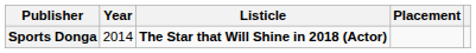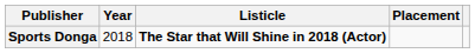 <table class="wikitable plainrowheaders sortable" style="text-align:center">
 <tr>
 <th scope="col">Publisher</th>
 <th scope="col">Year</th>
 <th scope="col">Listicle</th>
 <th scope="col">Placement</th>
 <th scope="col" class="unsortable"></th>
 </tr>
 <tr>
 <th scope="row">Sports Donga</th>
-<td>2014</td>
+<td>2018</td>
 <td style="text-align:left"><strong>The Star that Will Shine in 2018 (Actor)</strong></td>
 <td></td>
 <td></td>
 </tr>
 </table>
